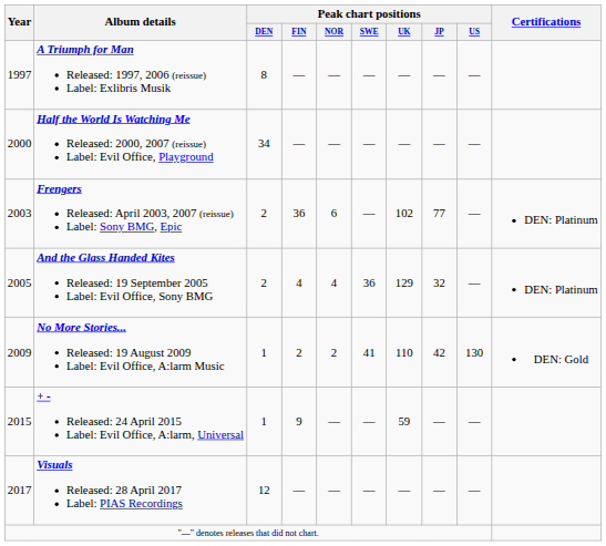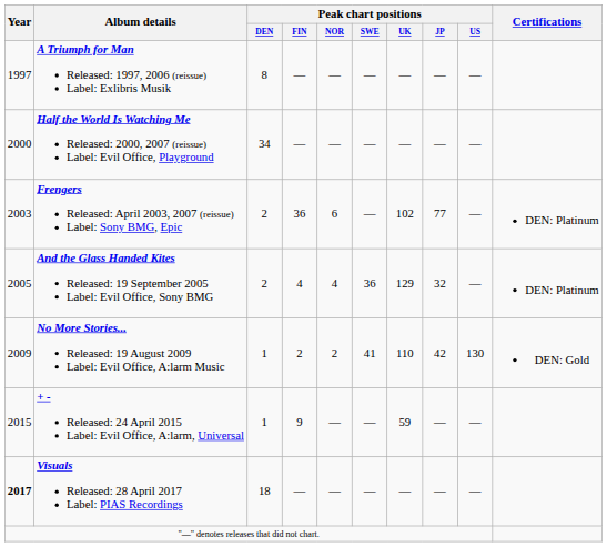 <table class="wikitable plainrowheaders" style="text-align:center;">
 <tr>
 <th scope="col" rowspan="2">Year</th>
 <th scope="col" rowspan="2">Album details</th>
 <th scope="col" colspan="7">Peak chart positions</th>
 <th scope="col" rowspan="2"><a href='#'>Certifications</a></th>
 </tr>
 <tr>
 <th scope="col" style="width:3em;font-size:85%;"><small><a href='#'>DEN</a></small><br></th>
 <th scope="col" style="width:3em;font-size:85%;"><small><a href='#'>FIN</a></small><br></th>
 <th scope="col" style="width:3em;font-size:85%;"><small><a href='#'>NOR</a></small><br></th>
 <th scope="col" style="width:3em;font-size:85%;"><small><a href='#'>SWE</a></small><br></th>
 <th scope="col" style="width:3em;font-size:85%;"><small><a href='#'>UK</a><br></small></th>
 <th scope="col" style="width:3em;font-size:85%;"><small><a href='#'>JP</a><br></small></th>
 <th scope="col" style="width:3em;font-size:85%;"><small><a href='#'>US</a><br></small></th>
 </tr>
 <tr>
 <td style="text-align:center;">1997</td>
 <td align="left"><strong><em><a href='#'>A Triumph for Man</a></em></strong><br><ul><li>Released: 1997, 2006 <small>(reissue)</small></li><li>Label: Exlibris Musik</li></ul></td>
 <td style="text-align:center;">8</td>
 <td style="text-align:center;">—</td>
 <td style="text-align:center;">—</td>
 <td style="text-align:center;">—</td>
 <td style="text-align:center;">—</td>
 <td style="text-align:center;">—</td>
 <td style="text-align:center;">—</td>
 <td></td>
 </tr>
 <tr>
 <td style="text-align:center;">2000</td>
 <td align="left"><strong><em><a href='#'>Half the World Is Watching Me</a></em></strong><br><ul><li>Released: 2000, 2007 <small>(reissue)</small></li><li>Label: Evil Office, <a href='#'>Playground</a></li></ul></td>
 <td style="text-align:center;">34</td>
 <td style="text-align:center;">—</td>
 <td style="text-align:center;">—</td>
 <td style="text-align:center;">—</td>
 <td style="text-align:center;">—</td>
 <td style="text-align:center;">—</td>
 <td style="text-align:center;">—</td>
 <td></td>
 </tr>
 <tr>
 <td style="text-align:center;">2003</td>
 <td align="left"><strong><em><a href='#'>Frengers</a></em></strong><br><ul><li>Released: April 2003, 2007 <small>(reissue)</small></li><li>Label: <a href='#'>Sony BMG</a>, <a href='#'>Epic</a></li></ul></td>
 <td style="text-align:center;">2</td>
 <td style="text-align:center;">36</td>
 <td style="text-align:center;">6</td>
 <td style="text-align:center;">—</td>
 <td style="text-align:center;">102</td>
 <td style="text-align:center;">77</td>
 <td style="text-align:center;">—</td>
 <td><br><ul><li>DEN: Platinum</li></ul></td>
 </tr>
 <tr>
 <td style="text-align:center;">2005</td>
 <td align="left"><strong><em><a href='#'>And the Glass Handed Kites</a></em></strong><br><ul><li>Released: 19 September 2005</li><li>Label: Evil Office, Sony BMG</li></ul></td>
 <td style="text-align:center;">2</td>
 <td style="text-align:center;">4</td>
 <td style="text-align:center;">4</td>
 <td style="text-align:center;">36</td>
 <td style="text-align:center;">129</td>
 <td style="text-align:center;">32</td>
 <td style="text-align:center;">—</td>
 <td><br><ul><li>DEN: Platinum</li></ul></td>
 </tr>
 <tr>
 <td style="text-align:center;">2009</td>
 <td align="left"><strong><em><a href='#'>No More Stories...</a></em></strong><br><ul><li>Released: 19 August 2009</li><li>Label: Evil Office, A:larm Music</li></ul></td>
 <td style="text-align:center;">1</td>
 <td style="text-align:center;">2</td>
 <td style="text-align:center;">2</td>
 <td style="text-align:center;">41</td>
 <td style="text-align:center;">110</td>
 <td style="text-align:center;">42</td>
 <td style="text-align:center;">130</td>
 <td><br><ul><li>DEN: Gold</li></ul></td>
 </tr>
 <tr>
 <td style="text-align:center;">2015</td>
 <td align="left"><strong><em><a href='#'>+ -</a></em></strong><br><ul><li>Released: 24 April 2015</li><li>Label: Evil Office, A:larm, <a href='#'>Universal</a></li></ul></td>
 <td style="text-align:center;">1</td>
 <td style="text-align:center;">9</td>
 <td style="text-align:center;">—</td>
 <td style="text-align:center;">—</td>
 <td style="text-align:center;">59</td>
 <td style="text-align:center;">—</td>
 <td style="text-align:center;">—</td>
 <td></td>
 </tr>
 <tr>
-<td>2017</td>
+<td><strong>2017</strong></td>
 <td align="left"><strong><em><a href='#'>Visuals</a></em></strong><br><ul><li>Released: 28 April 2017</li><li>Label: <a href='#'>PIAS Recordings</a></li></ul></td>
-<td style="text-align:center;">12</td>
+<td style="text-align:center;">18</td>
 <td style="text-align:center;">—</td>
 <td style="text-align:center;">—</td>
 <td style="text-align:center;">—</td>
 <td style="text-align:center;">—</td>
 <td style="text-align:center;">—</td>
 <td style="text-align:center;">—</td>
 <td></td>
 </tr>
 <tr>
 <td colspan="9" style="font-size:9pt">"—" denotes releases that did not chart.</td>
 </tr>
 </table>
